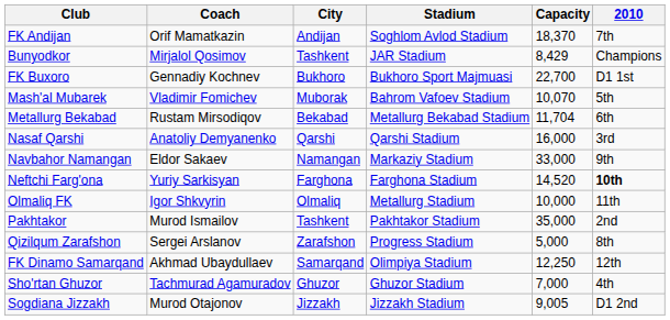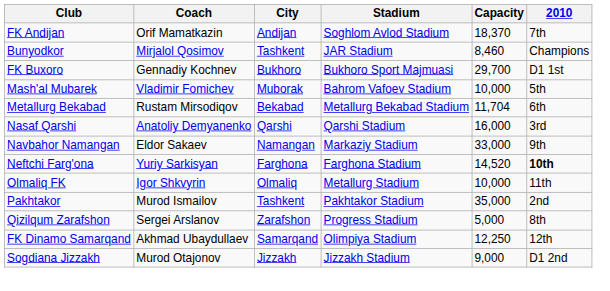 <table class="wikitable sortable">
 <tr>
 <th>Club</th>
 <th>Coach</th>
 <th>City</th>
 <th>Stadium</th>
 <th>Capacity</th>
 <th><a href='#'>2010</a></th>
 </tr>
 <tr>
 <td><a href='#'>FK Andijan</a></td>
 <td> Orif Mamatkazin</td>
 <td><a href='#'>Andijan</a></td>
 <td><a href='#'>Soghlom Avlod Stadium</a></td>
 <td>18,370</td>
 <td>7th</td>
 </tr>
 <tr>
 <td><a href='#'>Bunyodkor</a></td>
 <td> <a href='#'>Mirjalol Qosimov</a></td>
 <td><a href='#'>Tashkent</a></td>
 <td><a href='#'>JAR Stadium</a></td>
-<td>8,429</td>
+<td>8,460</td>
 <td>Champions</td>
 </tr>
 <tr>
 <td><a href='#'>FK Buxoro</a></td>
 <td> Gennadiy Kochnev</td>
 <td><a href='#'>Bukhoro</a></td>
 <td><a href='#'>Bukhoro Sport Majmuasi</a></td>
-<td>22,700</td>
+<td>29,700</td>
 <td>D1 1st</td>
 </tr>
 <tr>
 <td><a href='#'>Mash'al Mubarek</a></td>
 <td> <a href='#'>Vladimir Fomichev</a></td>
 <td><a href='#'>Muborak</a></td>
 <td><a href='#'>Bahrom Vafoev Stadium</a></td>
-<td>10,070</td>
+<td>10,000</td>
 <td>5th</td>
 </tr>
 <tr>
 <td><a href='#'>Metallurg Bekabad</a></td>
 <td> Rustam Mirsodiqov</td>
 <td><a href='#'>Bekabad</a></td>
 <td><a href='#'>Metallurg Bekabad Stadium</a></td>
 <td>11,704</td>
 <td>6th</td>
 </tr>
 <tr>
 <td><a href='#'>Nasaf Qarshi</a></td>
 <td> <a href='#'>Anatoliy Demyanenko</a></td>
 <td><a href='#'>Qarshi</a></td>
 <td><a href='#'>Qarshi Stadium</a></td>
 <td>16,000</td>
 <td>3rd</td>
 </tr>
 <tr>
 <td><a href='#'>Navbahor Namangan</a></td>
 <td> Eldor Sakaev</td>
 <td><a href='#'>Namangan</a></td>
 <td><a href='#'>Markaziy Stadium</a></td>
 <td>33,000</td>
 <td>9th</td>
 </tr>
 <tr>
 <td><a href='#'>Neftchi Farg'ona</a></td>
 <td> <a href='#'>Yuriy Sarkisyan</a></td>
 <td><a href='#'>Farghona</a></td>
 <td><a href='#'>Farghona Stadium</a></td>
 <td>14,520</td>
 <td><strong>10th</strong></td>
 </tr>
 <tr>
 <td><a href='#'>Olmaliq FK</a></td>
 <td> <a href='#'>Igor Shkvyrin</a></td>
 <td><a href='#'>Olmaliq</a></td>
 <td><a href='#'>Metallurg Stadium</a></td>
 <td>10,000</td>
 <td>11th</td>
 </tr>
 <tr>
 <td><a href='#'>Pakhtakor</a></td>
 <td> Murod Ismailov</td>
 <td><a href='#'>Tashkent</a></td>
 <td><a href='#'>Pakhtakor Stadium</a></td>
 <td>35,000</td>
 <td>2nd</td>
 </tr>
 <tr>
 <td><a href='#'>Qizilqum Zarafshon</a></td>
 <td> Sergei Arslanov</td>
 <td><a href='#'>Zarafshon</a></td>
 <td><a href='#'>Progress Stadium</a></td>
 <td>5,000</td>
 <td>8th</td>
 </tr>
 <tr>
 <td><a href='#'>FK Dinamo Samarqand</a></td>
 <td> Akhmad Ubaydullaev</td>
 <td><a href='#'>Samarqand</a></td>
 <td><a href='#'>Olimpiya Stadium</a></td>
 <td>12,250</td>
 <td>12th</td>
 </tr>
 <tr>
-<td><a href='#'>Sho'rtan Ghuzor</a></td>
-<td> <a href='#'>Tachmurad Agamuradov</a></td>
-<td><a href='#'>Ghuzor</a></td>
-<td><a href='#'>Ghuzor Stadium</a></td>
-<td>7,000</td>
-<td>4th</td>
-</tr>
-<tr>
 <td><a href='#'>Sogdiana Jizzakh</a></td>
 <td> Murod Otajonov</td>
 <td><a href='#'>Jizzakh</a></td>
 <td><a href='#'>Jizzakh Stadium</a></td>
-<td>9,005</td>
+<td>9,000</td>
 <td>D1 2nd</td>
 </tr>
 </table>
